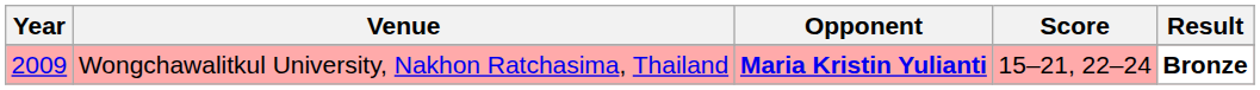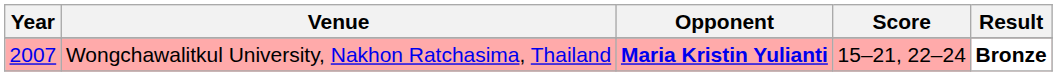 <table class="sortable wikitable" style="font-size: 95%;">
 <tr>
 <th>Year</th>
 <th>Venue</th>
 <th>Opponent</th>
 <th>Score</th>
 <th>Result</th>
 </tr>
 <tr>
 </tr>
 <tr style="background:#FFAAAA">
-<td align="center"><a href='#'>2009</a></td>
+<td align="center"><a href='#'>2007</a></td>
 <td align="left">Wongchawalitkul University, <a href='#'>Nakhon Ratchasima</a>, <a href='#'>Thailand</a></td>
 <td align="left"><strong> <a href='#'>Maria Kristin Yulianti</a></strong></td>
 <td align="left">15–21, 22–24</td>
 <td style="text-align:left; background:white"> <strong>Bronze</strong></td>
 </tr>
 </table>
